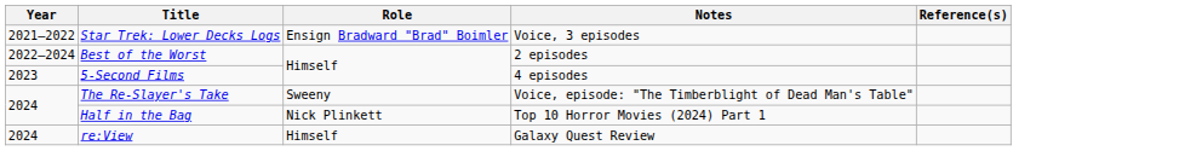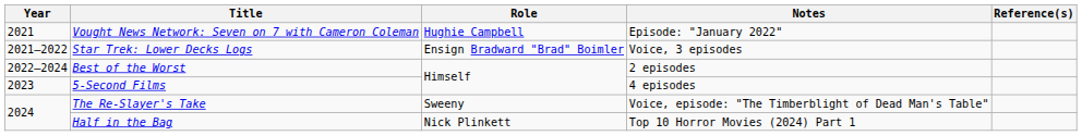 <table class="wikitable">
 <tr>
 <th>Year</th>
 <th>Title</th>
 <th>Role</th>
 <th>Notes</th>
 <th scope="col" class="unsortable">Reference(s)</th>
+</tr>
+<tr>
+<td>2021</td>
+<td><em><a href='#'>Vought News Network: Seven on 7 with Cameron Coleman</a></em></td>
+<td><a href='#'>Hughie Campbell</a></td>
+<td>Episode: "January 2022"</td>
+<td></td>
 </tr>
 <tr>
 <td>2021–2022</td>
 <td><em><a href='#'>Star Trek: Lower Decks Logs</a></em></td>
 <td>Ensign <a href='#'>Bradward "Brad" Boimler</a></td>
 <td>Voice, 3 episodes</td>
 <td></td>
 </tr>
 <tr>
 <td>2022–2024</td>
 <td><em><a href='#'>Best of the Worst</a></em></td>
 <td rowspan="2">Himself</td>
 <td>2 episodes</td>
 <td></td>
 </tr>
 <tr>
 <td>2023</td>
 <td><em><a href='#'>5-Second Films</a></em></td>
 <td>4 episodes</td>
 <td></td>
 </tr>
 <tr>
 <td rowspan="2">2024</td>
 <td><em><a href='#'>The Re-Slayer's Take</a></em></td>
 <td>Sweeny</td>
 <td>Voice, episode: "The Timberblight of Dead Man's Table"</td>
 <td></td>
 </tr>
 <tr>
 <td><em><a href='#'>Half in the Bag</a></em></td>
 <td>Nick Plinkett</td>
 <td>Top 10 Horror Movies (2024) Part 1</td>
 <td></td>
 </tr>
-<tr>
-<td>2024</td>
-<td><em><a href='#'>re:View</a></em></td>
-<td>Himself</td>
-<td>Galaxy Quest Review</td>
-<td></td>
-</tr>
 </table>
